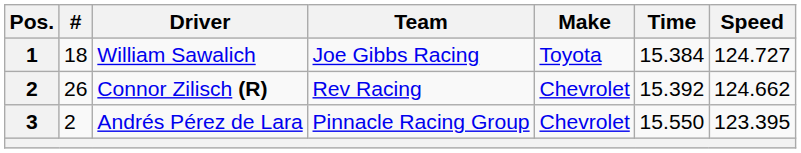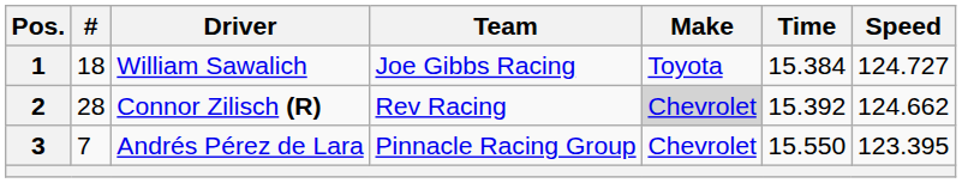 <table class="wikitable" style="font-size:95%">
 <tr>
 <th>Pos.</th>
 <th>#</th>
 <th>Driver</th>
 <th>Team</th>
 <th>Make</th>
 <th>Time</th>
 <th>Speed</th>
 </tr>
 <tr>
 <th>1</th>
 <td>18</td>
 <td><a href='#'>William Sawalich</a></td>
 <td><a href='#'>Joe Gibbs Racing</a></td>
 <td><a href='#'>Toyota</a></td>
 <td>15.384</td>
 <td>124.727</td>
 </tr>
 <tr>
 <th>2</th>
-<td>26</td>
+<td>28</td>
 <td><a href='#'>Connor Zilisch</a> <strong>(R)</strong></td>
 <td><a href='#'>Rev Racing</a></td>
-<td><a href='#'>Chevrolet</a></td>
+<td style="background: lightgrey;"><a href='#'>Chevrolet</a></td>
 <td>15.392</td>
 <td>124.662</td>
 </tr>
 <tr>
 <th>3</th>
-<td>2</td>
+<td>7</td>
 <td><a href='#'>Andrés Pérez de Lara</a></td>
 <td><a href='#'>Pinnacle Racing Group</a></td>
 <td><a href='#'>Chevrolet</a></td>
 <td>15.550</td>
 <td>123.395</td>
 </tr>
 <tr>
 <th colspan="7"></th>
 </tr>
 </table>
